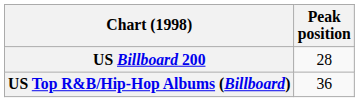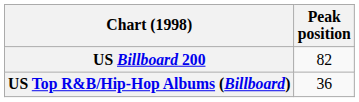 <table class="wikitable sortable plainrowheaders" style="text-align:center">
 <tr>
 <th scope="col">Chart (1998)</th>
 <th scope="col">Peak<br>position</th>
 </tr>
 <tr>
 <th scope="row">US <a href='#'><em>Billboard</em> 200</a></th>
-<td>28</td>
+<td>82</td>
 </tr>
 <tr>
 <th scope="row">US <a href='#'>Top R&B/Hip-Hop Albums</a> (<em><a href='#'>Billboard</a></em>)</th>
 <td>36</td>
 </tr>
 </table>
